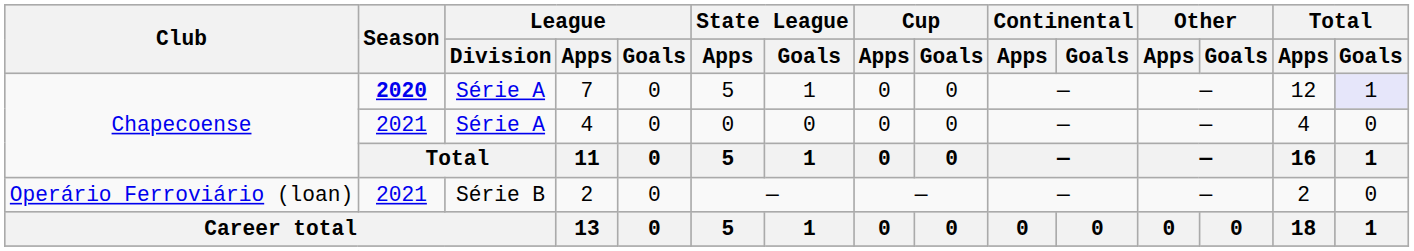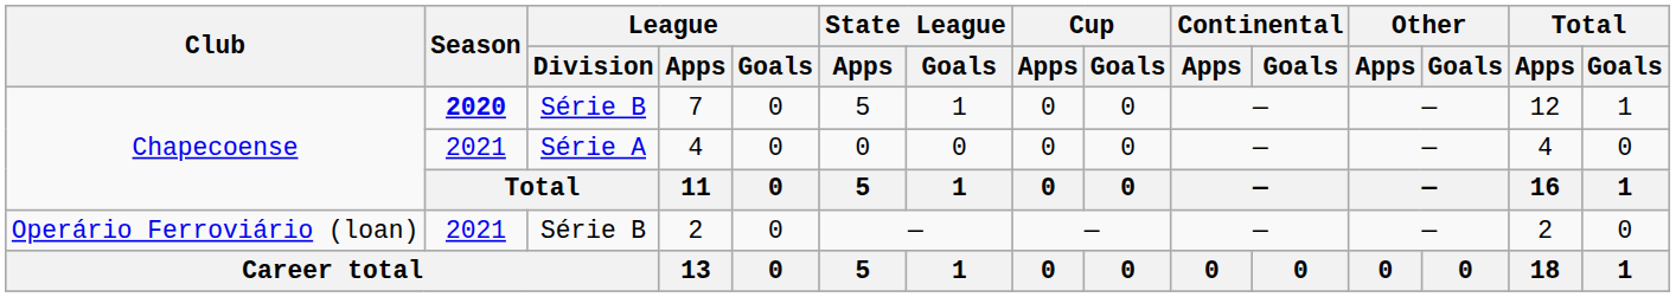 <table class="wikitable" style="text-align: center">
 <tr>
 <th rowspan="2">Club</th>
 <th rowspan="2">Season</th>
 <th colspan="3">League</th>
 <th colspan="2">State League</th>
 <th colspan="2">Cup</th>
 <th colspan="2">Continental</th>
 <th colspan="2">Other</th>
 <th colspan="2">Total</th>
 </tr>
 <tr>
 <th>Division</th>
 <th>Apps</th>
 <th>Goals</th>
 <th>Apps</th>
 <th>Goals</th>
 <th>Apps</th>
 <th>Goals</th>
 <th>Apps</th>
 <th>Goals</th>
 <th>Apps</th>
 <th>Goals</th>
 <th>Apps</th>
 <th>Goals</th>
 </tr>
 <tr>
 <td rowspan="3"><a href='#'>Chapecoense</a></td>
 <td><strong><a href='#'>2020</a></strong></td>
-<td><a href='#'>Série A</a></td>
+<td><a href='#'>Série B</a></td>
 <td>7</td>
 <td>0</td>
 <td>5</td>
 <td>1</td>
 <td>0</td>
 <td>0</td>
 <td colspan="2">—</td>
 <td colspan="2">—</td>
 <td>12</td>
-<td style="background: lavender;">1</td>
+<td>1</td>
 </tr>
 <tr>
 <td><a href='#'>2021</a></td>
 <td><a href='#'>Série A</a></td>
 <td>4</td>
 <td>0</td>
 <td>0</td>
 <td>0</td>
 <td>0</td>
 <td>0</td>
 <td colspan="2">—</td>
 <td colspan="2">—</td>
 <td>4</td>
 <td>0</td>
 </tr>
 <tr>
 <th colspan="2">Total</th>
 <th>11</th>
 <th>0</th>
 <th>5</th>
 <th>1</th>
 <th>0</th>
 <th>0</th>
 <th colspan="2">—</th>
 <th colspan="2">—</th>
 <th>16</th>
 <th>1</th>
 </tr>
 <tr>
 <td><a href='#'>Operário Ferroviário</a> (loan)</td>
 <td><a href='#'>2021</a></td>
 <td>Série B</td>
 <td>2</td>
 <td>0</td>
 <td colspan="2">—</td>
 <td colspan="2">—</td>
 <td colspan="2">—</td>
 <td colspan="2">—</td>
 <td>2</td>
 <td>0</td>
 </tr>
 <tr>
 <th colspan="3"><strong>Career total</strong></th>
 <th>13</th>
 <th>0</th>
 <th>5</th>
 <th>1</th>
 <th>0</th>
 <th>0</th>
 <th>0</th>
 <th>0</th>
 <th>0</th>
 <th>0</th>
 <th>18</th>
 <th>1</th>
 </tr>
 </table>
